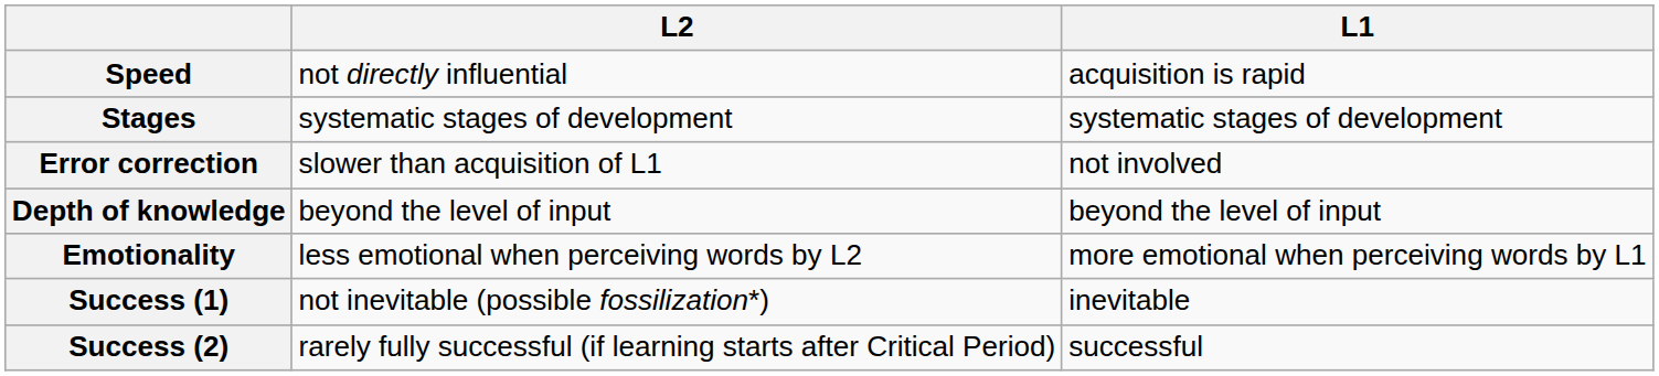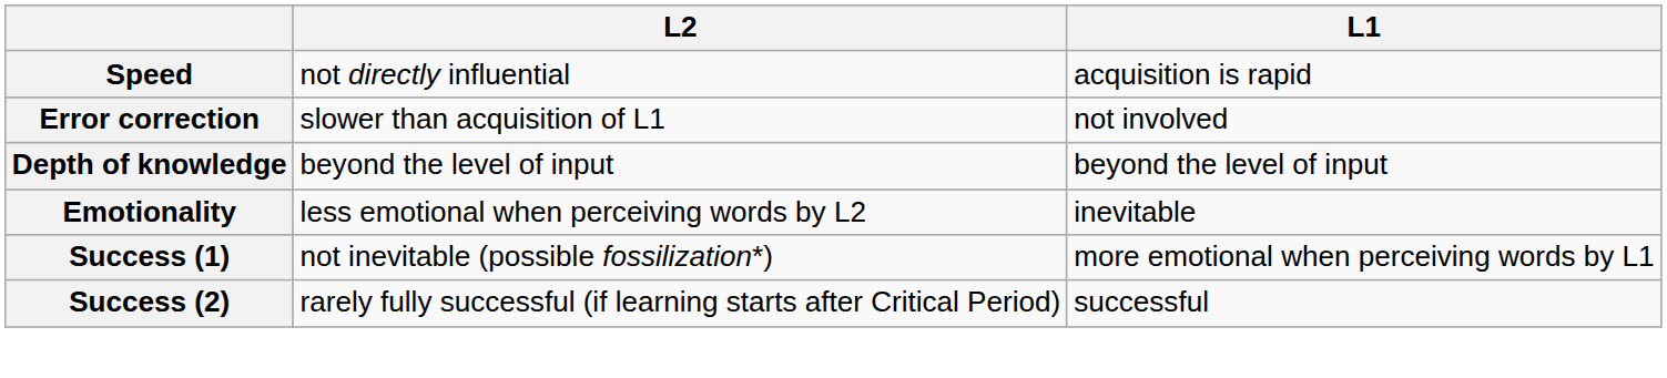 <table class="wikitable">
 <tr>
 <th></th>
 <th>L2</th>
 <th>L1</th>
 </tr>
 <tr>
 <th>Speed</th>
 <td>not <em>directly</em> influential</td>
 <td>acquisition is rapid</td>
-</tr>
-<tr>
-<th>Stages</th>
-<td>systematic stages of development</td>
-<td>systematic stages of development</td>
 </tr>
 <tr>
 <th>Error correction</th>
 <td>slower than acquisition of L1</td>
 <td>not involved</td>
 </tr>
 <tr>
 <th>Depth of knowledge</th>
 <td>beyond the level of input</td>
 <td>beyond the level of input</td>
 </tr>
 <tr>
 <th>Emotionality</th>
 <td>less emotional when perceiving words by L2</td>
-<td>more emotional when perceiving words by L1</td>
+<td>inevitable</td>
 </tr>
 <tr>
 <th>Success (1)</th>
 <td>not inevitable (possible <em>fossilization</em>*)</td>
-<td>inevitable</td>
+<td>more emotional when perceiving words by L1</td>
 </tr>
 <tr>
 <th>Success (2)</th>
 <td>rarely fully successful (if learning starts after Critical Period)</td>
 <td>successful</td>
 </tr>
 </table>
